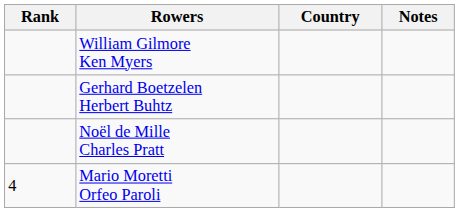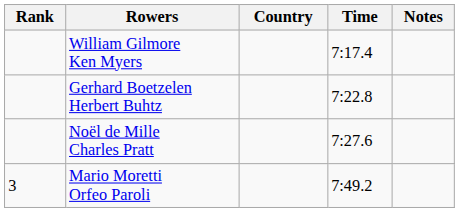 <table class="wikitable" width=50%>
 <tr>
 <th>Rank</th>
 <th>Rowers</th>
 <th>Country</th>
+<th>Time</th>
 <th>Notes</th>
 </tr>
 <tr>
 <td></td>
 <td><a href='#'>William Gilmore</a><br><a href='#'>Ken Myers</a></td>
 <td></td>
+<td>7:17.4</td>
 <td></td>
 </tr>
 <tr>
 <td></td>
 <td><a href='#'>Gerhard Boetzelen</a><br><a href='#'>Herbert Buhtz</a></td>
 <td></td>
+<td>7:22.8</td>
 <td></td>
 </tr>
 <tr>
 <td></td>
 <td><a href='#'>Noël de Mille</a><br><a href='#'>Charles Pratt</a></td>
 <td></td>
+<td>7:27.6</td>
 <td></td>
 </tr>
 <tr>
-<td>4</td>
+<td>3</td>
 <td><a href='#'>Mario Moretti</a><br><a href='#'>Orfeo Paroli</a></td>
 <td></td>
+<td>7:49.2</td>
 <td></td>
 </tr>
 </table>
